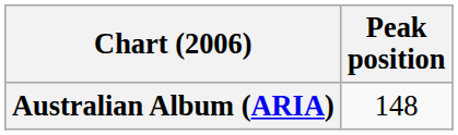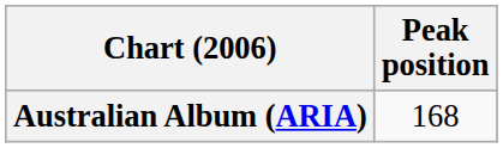 <table class="wikitable sortable plainrowheaders" style="text-align:center">
 <tr>
 <th scope="col">Chart (2006)</th>
 <th scope="col">Peak<br> position</th>
 </tr>
 <tr>
 <th scope="row">Australian Album (<a href='#'>ARIA</a>)</th>
-<td>148</td>
+<td>168</td>
 </tr>
 </table>
